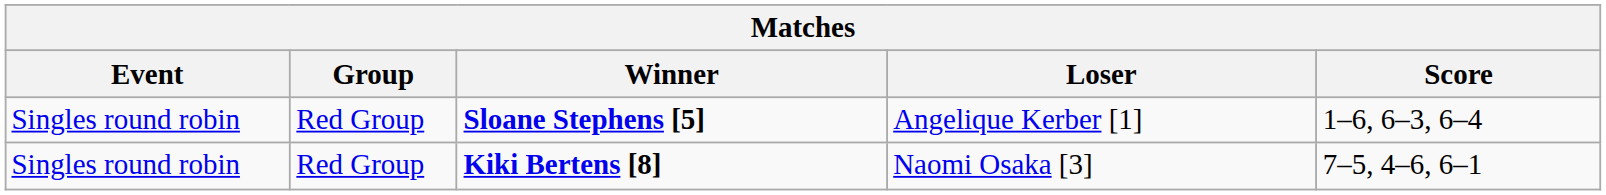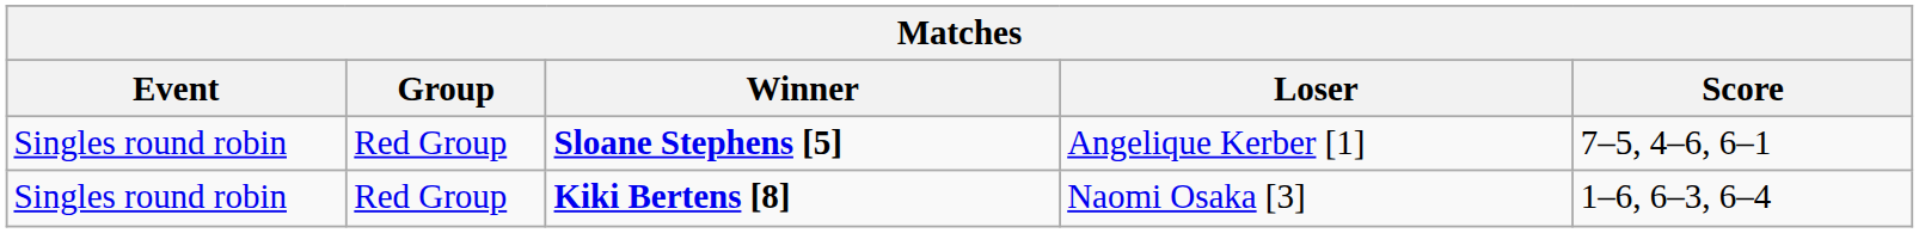 <table class="wikitable collapsible uncollapsed" style="margin:1em auto;">
 <tr>
 <th colspan=6>Matches</th>
 </tr>
 <tr>
 <th style="width:150px;">Event</th>
 <th style="width:85px;">Group</th>
 <th style="width:230px;">Winner</th>
 <th style="width:230px;">Loser</th>
 <th style="width:150px;">Score</th>
 </tr>
 <tr align=left>
 <td><a href='#'>Singles round robin</a></td>
 <td><a href='#'>Red Group</a></td>
 <td><strong> <a href='#'>Sloane Stephens</a> [5]</strong></td>
 <td> <a href='#'>Angelique Kerber</a> [1]</td>
-<td>1–6, 6–3, 6–4</td>
+<td>7–5, 4–6, 6–1</td>
 </tr>
 <tr align=left>
 <td><a href='#'>Singles round robin</a></td>
 <td><a href='#'>Red Group</a></td>
 <td><strong> <a href='#'>Kiki Bertens</a> [8]</strong></td>
 <td> <a href='#'>Naomi Osaka</a> [3]</td>
-<td>7–5, 4–6, 6–1</td>
+<td>1–6, 6–3, 6–4</td>
 </tr>
 </table>
